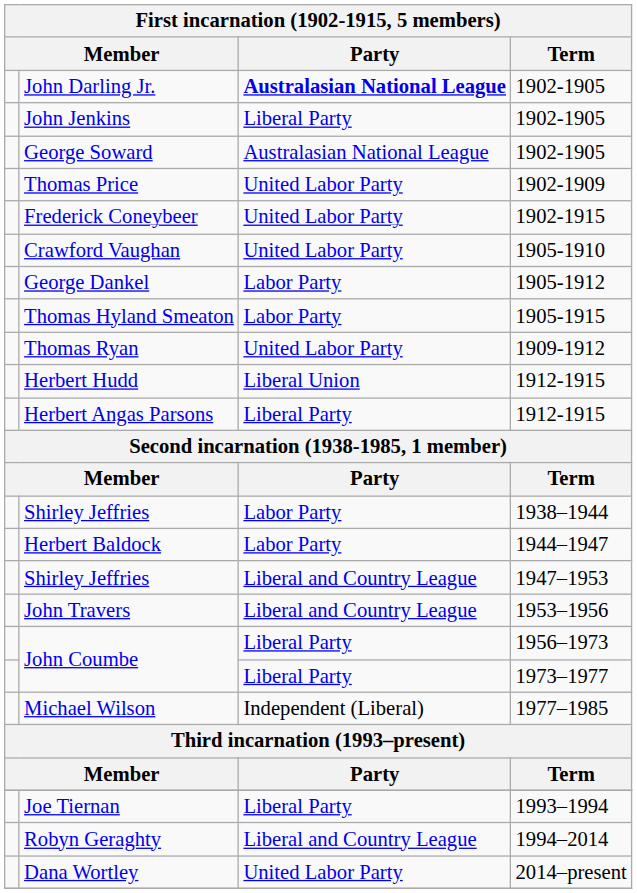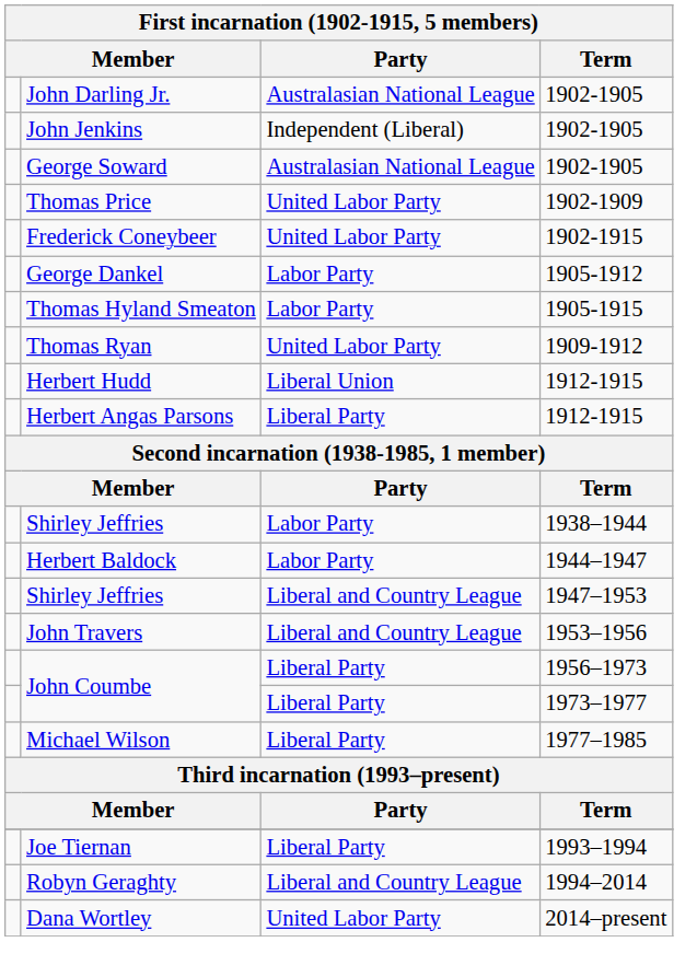 <table class="wikitable">
 <tr>
 <th colspan="4">First incarnation (1902-1915, 5 members)</th>
 </tr>
 <tr>
 <th colspan="2">Member</th>
 <th>Party</th>
 <th>Term</th>
 </tr>
 <tr>
 <td> </td>
 <td><a href='#'>John Darling Jr.</a></td>
-<td><strong><a href='#'>Australasian National League</a></strong></td>
+<td><a href='#'>Australasian National League</a></td>
 <td>1902-1905</td>
 </tr>
 <tr>
 <td> </td>
 <td><a href='#'>John Jenkins</a></td>
-<td><a href='#'>Liberal Party</a></td>
+<td>Independent (Liberal)</td>
 <td>1902-1905</td>
 </tr>
 <tr>
 <td> </td>
 <td><a href='#'>George Soward</a></td>
 <td><a href='#'>Australasian National League</a></td>
 <td>1902-1905</td>
 </tr>
 <tr>
 <td> </td>
 <td><a href='#'>Thomas Price</a></td>
 <td><a href='#'>United Labor Party</a></td>
 <td>1902-1909</td>
 </tr>
 <tr>
 <td> </td>
 <td><a href='#'>Frederick Coneybeer</a></td>
 <td><a href='#'>United Labor Party</a></td>
 <td>1902-1915</td>
-</tr>
-<tr>
-<td> </td>
-<td><a href='#'>Crawford Vaughan</a></td>
-<td><a href='#'>United Labor Party</a></td>
-<td>1905-1910</td>
 </tr>
 <tr>
 <td> </td>
 <td><a href='#'>George Dankel</a></td>
 <td><a href='#'>Labor Party</a></td>
 <td>1905-1912</td>
 </tr>
 <tr>
 <td> </td>
 <td><a href='#'>Thomas Hyland Smeaton</a></td>
 <td><a href='#'>Labor Party</a></td>
 <td>1905-1915</td>
 </tr>
 <tr>
 <td> </td>
 <td><a href='#'>Thomas Ryan</a></td>
 <td><a href='#'>United Labor Party</a></td>
 <td>1909-1912</td>
 </tr>
 <tr>
 <td> </td>
 <td><a href='#'>Herbert Hudd</a></td>
 <td><a href='#'>Liberal Union</a></td>
 <td>1912-1915</td>
 </tr>
 <tr>
 <td> </td>
 <td><a href='#'>Herbert Angas Parsons</a></td>
 <td><a href='#'>Liberal Party</a></td>
 <td>1912-1915</td>
 </tr>
 <tr>
 <th colspan="4">Second incarnation (1938-1985, 1 member)</th>
 </tr>
 <tr>
 <th colspan="2">Member</th>
 <th>Party</th>
 <th>Term</th>
 </tr>
 <tr>
 <td> </td>
 <td><a href='#'>Shirley Jeffries</a></td>
 <td><a href='#'>Labor Party</a></td>
 <td>1938–1944</td>
 </tr>
 <tr>
 <td> </td>
 <td><a href='#'>Herbert Baldock</a></td>
 <td><a href='#'>Labor Party</a></td>
 <td>1944–1947</td>
 </tr>
 <tr>
 <td> </td>
 <td><a href='#'>Shirley Jeffries</a></td>
 <td><a href='#'>Liberal and Country League</a></td>
 <td>1947–1953</td>
 </tr>
 <tr>
 <td> </td>
 <td><a href='#'>John Travers</a></td>
 <td><a href='#'>Liberal and Country League</a></td>
 <td>1953–1956</td>
 </tr>
 <tr>
 <td> </td>
 <td rowspan="2"><a href='#'>John Coumbe</a></td>
 <td><a href='#'>Liberal Party</a></td>
 <td>1956–1973</td>
 </tr>
 <tr>
 <td> </td>
 <td><a href='#'>Liberal Party</a></td>
 <td>1973–1977</td>
 </tr>
 <tr>
 <td> </td>
 <td><a href='#'>Michael Wilson</a></td>
-<td>Independent (Liberal)</td>
+<td><a href='#'>Liberal Party</a></td>
 <td>1977–1985</td>
 </tr>
 <tr>
 <th colspan="4">Third incarnation (1993–present)</th>
 </tr>
 <tr>
 <th colspan="2">Member</th>
 <th>Party</th>
 <th>Term</th>
 </tr>
 <tr>
 </tr>
 <tr>
 <td> </td>
 <td><a href='#'>Joe Tiernan</a></td>
 <td><a href='#'>Liberal Party</a></td>
 <td>1993–1994</td>
 </tr>
 <tr>
 <td> </td>
 <td><a href='#'>Robyn Geraghty</a></td>
 <td><a href='#'>Liberal and Country League</a></td>
 <td>1994–2014</td>
 </tr>
 <tr>
 <td> </td>
 <td><a href='#'>Dana Wortley</a></td>
 <td><a href='#'>United Labor Party</a></td>
 <td>2014–present</td>
 </tr>
 <tr>
 </tr>
 </table>
